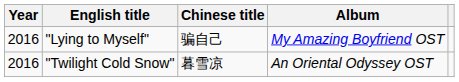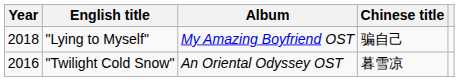 <table class="wikitable sortable">
 <tr>
 <th>Year</th>
 <th>English title</th>
+<th>Album</th>
 <th>Chinese title</th>
-<th>Album</th>
 <th class="unsortable"></th>
 </tr>
 <tr>
-<td>2016</td>
+<td>2018</td>
 <td>"Lying to Myself"</td>
+<td><em><a href='#'>My Amazing Boyfriend</a> OST</em></td>
 <td>骗自己</td>
-<td><em><a href='#'>My Amazing Boyfriend</a> OST</em></td>
 <td></td>
 </tr>
 <tr>
 <td>2016</td>
 <td>"Twilight Cold Snow"</td>
+<td><em>An Oriental Odyssey OST</em></td>
 <td>暮雪凉</td>
-<td><em>An Oriental Odyssey OST</em></td>
 <td></td>
 </tr>
 </table>
